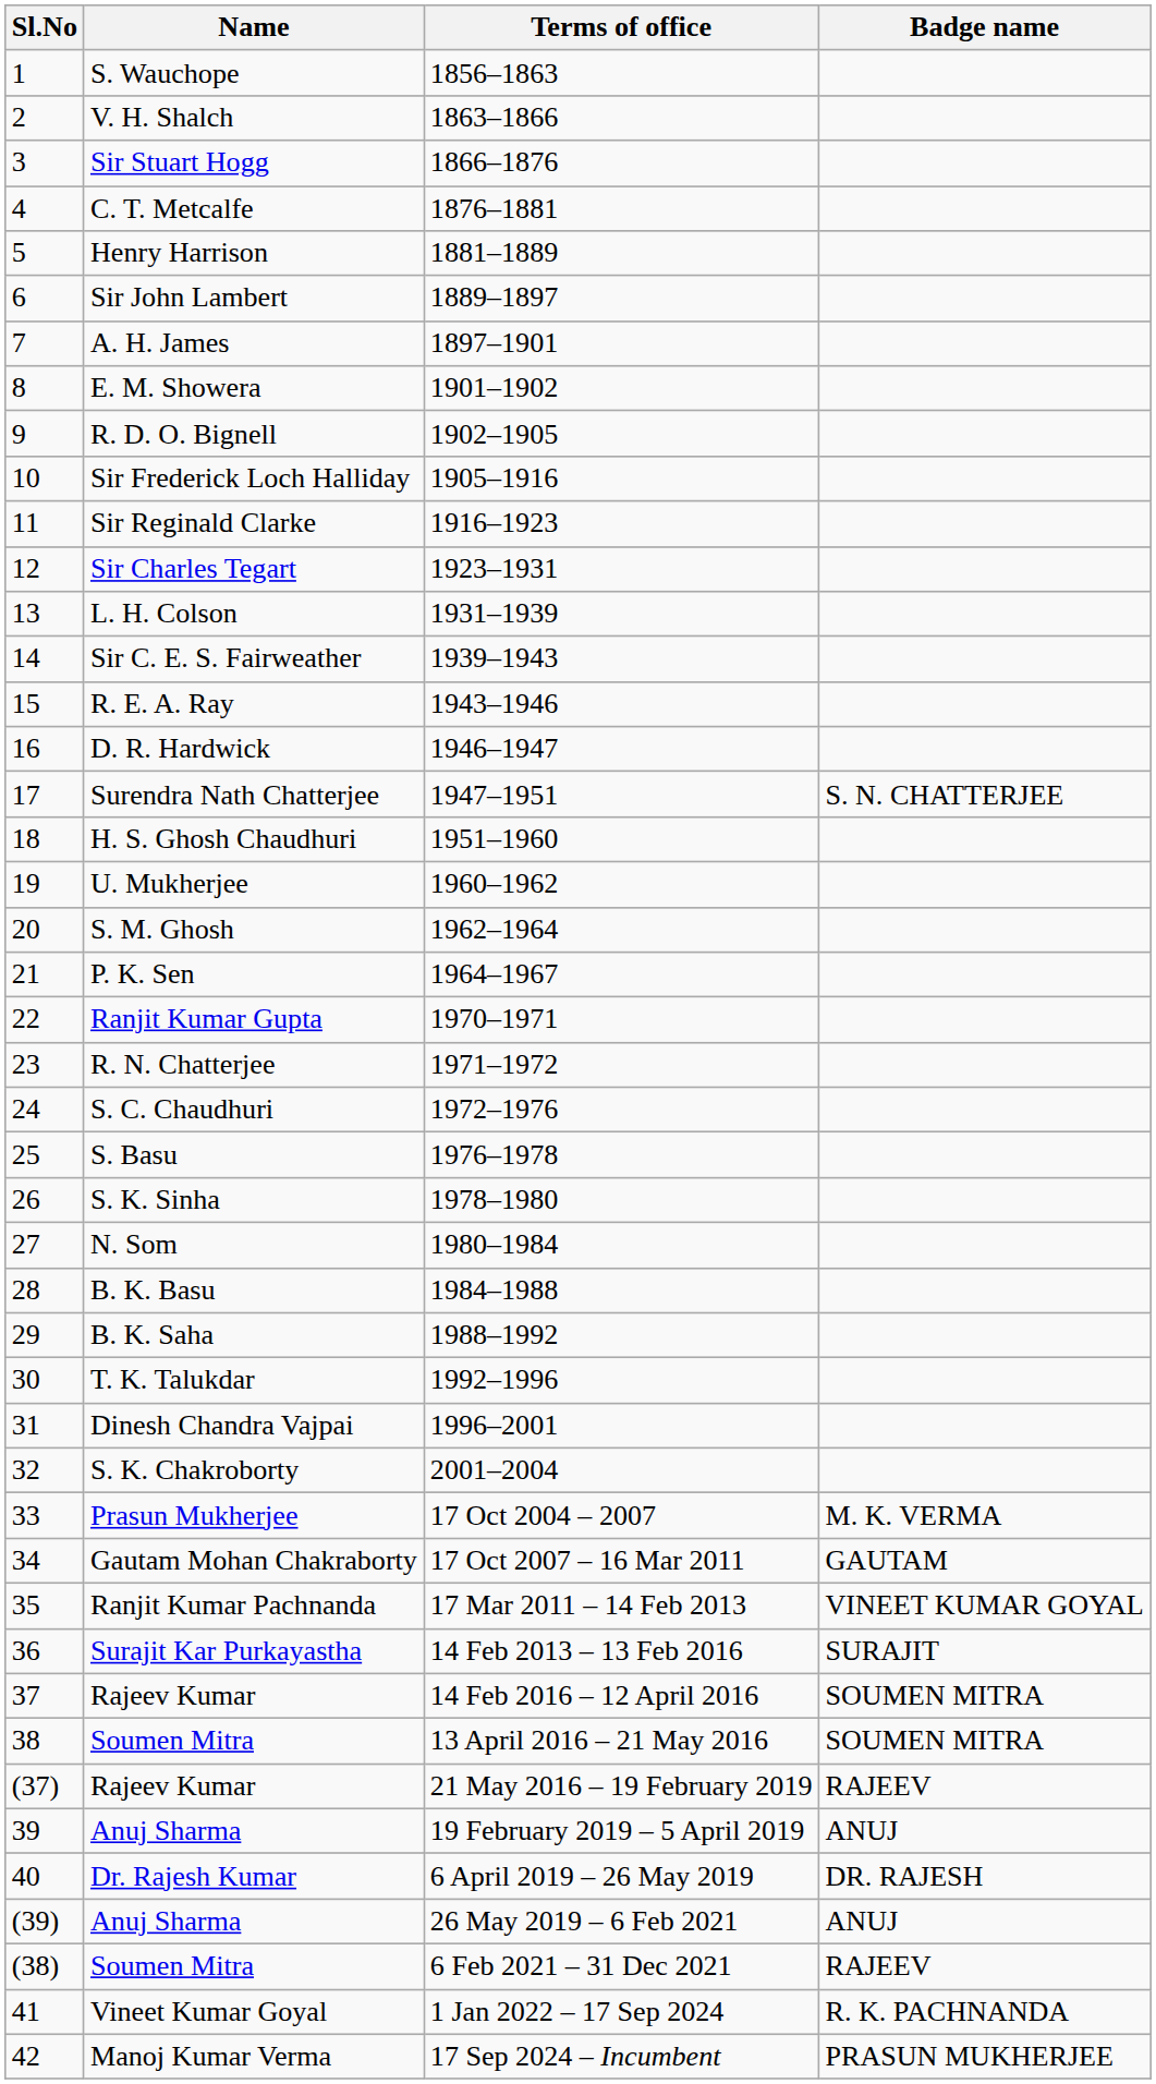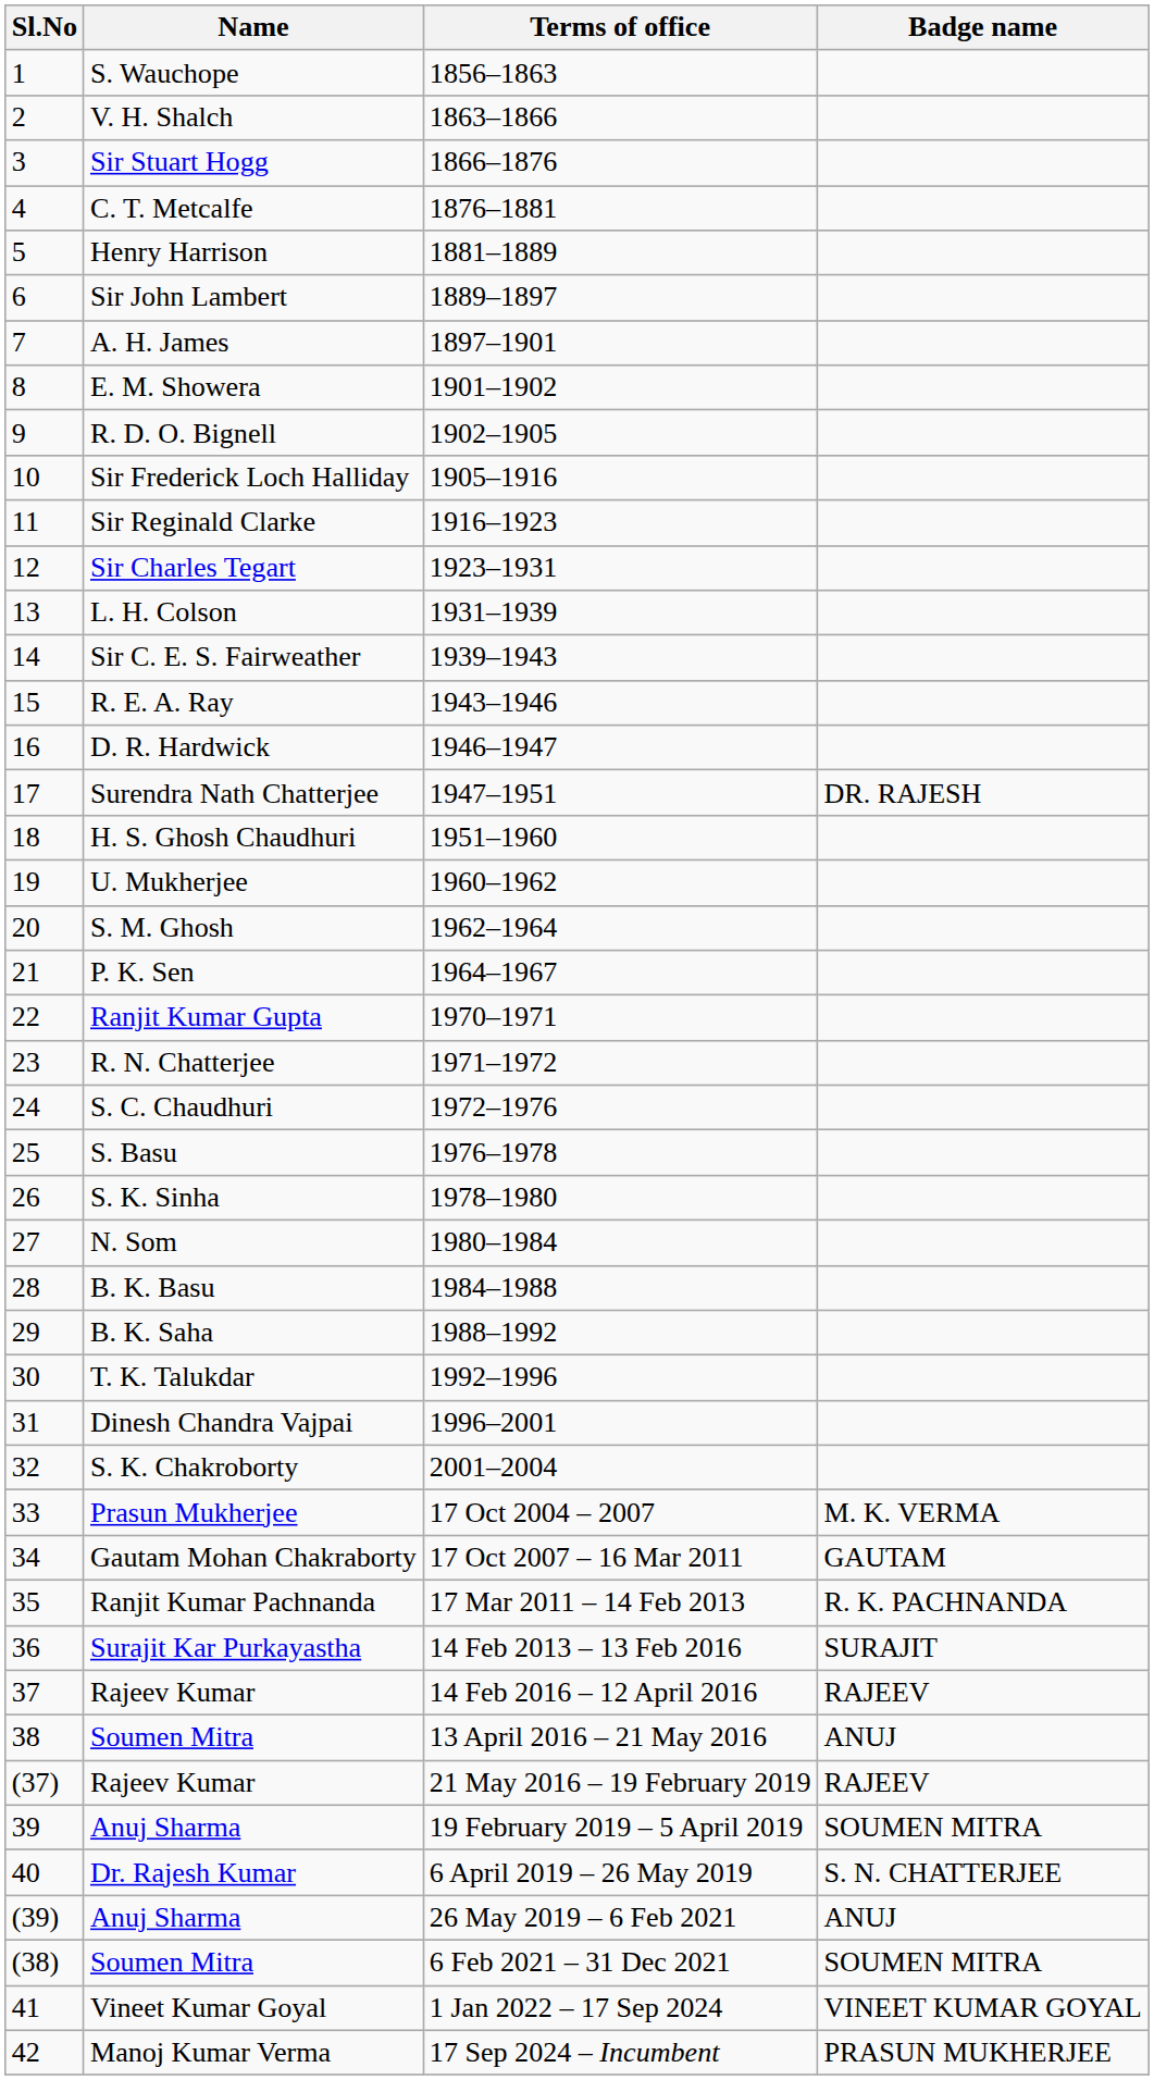 <table class="wikitable">
 <tr>
 <th>Sl.No</th>
 <th>Name</th>
 <th>Terms of office</th>
 <th>Badge name</th>
 </tr>
 <tr>
 <td>1</td>
 <td>S. Wauchope</td>
 <td>1856–1863</td>
 <td></td>
 </tr>
 <tr>
 <td>2</td>
 <td>V. H. Shalch</td>
 <td>1863–1866</td>
 <td></td>
 </tr>
 <tr>
 <td>3</td>
 <td><a href='#'>Sir Stuart Hogg</a></td>
 <td>1866–1876</td>
 <td></td>
 </tr>
 <tr>
 <td>4</td>
 <td>C. T. Metcalfe</td>
 <td>1876–1881</td>
 <td></td>
 </tr>
 <tr>
 <td>5</td>
 <td>Henry Harrison</td>
 <td>1881–1889</td>
 <td></td>
 </tr>
 <tr>
 <td>6</td>
 <td>Sir John Lambert</td>
 <td>1889–1897</td>
 <td></td>
 </tr>
 <tr>
 <td>7</td>
 <td>A. H. James</td>
 <td>1897–1901</td>
 <td></td>
 </tr>
 <tr>
 <td>8</td>
 <td>E. M. Showera</td>
 <td>1901–1902</td>
 <td></td>
 </tr>
 <tr>
 <td>9</td>
 <td>R. D. O. Bignell</td>
 <td>1902–1905</td>
 <td></td>
 </tr>
 <tr>
 <td>10</td>
 <td>Sir Frederick Loch Halliday</td>
 <td>1905–1916</td>
 <td></td>
 </tr>
 <tr>
 <td>11</td>
 <td>Sir Reginald Clarke</td>
 <td>1916–1923</td>
 <td></td>
 </tr>
 <tr>
 <td>12</td>
 <td><a href='#'>Sir Charles Tegart</a></td>
 <td>1923–1931</td>
 <td></td>
 </tr>
 <tr>
 <td>13</td>
 <td>L. H. Colson</td>
 <td>1931–1939</td>
 <td></td>
 </tr>
 <tr>
 <td>14</td>
 <td>Sir C. E. S. Fairweather</td>
 <td>1939–1943</td>
 <td></td>
 </tr>
 <tr>
 <td>15</td>
 <td>R. E. A. Ray</td>
 <td>1943–1946</td>
 <td></td>
 </tr>
 <tr>
 <td>16</td>
 <td>D. R. Hardwick</td>
 <td>1946–1947</td>
 <td></td>
 </tr>
 <tr>
 <td>17</td>
 <td>Surendra Nath Chatterjee</td>
 <td>1947–1951</td>
-<td>S. N. CHATTERJEE </td>
+<td>DR. RAJESH</td>
 </tr>
 <tr>
 <td>18</td>
 <td>H. S. Ghosh Chaudhuri</td>
 <td>1951–1960</td>
 <td></td>
 </tr>
 <tr>
 <td>19</td>
 <td>U. Mukherjee</td>
 <td>1960–1962</td>
 <td></td>
 </tr>
 <tr>
 <td>20</td>
 <td>S. M. Ghosh</td>
 <td>1962–1964</td>
 <td></td>
 </tr>
 <tr>
 <td>21</td>
 <td>P. K. Sen</td>
 <td>1964–1967</td>
 <td></td>
 </tr>
 <tr>
 <td>22</td>
 <td><a href='#'>Ranjit Kumar Gupta</a></td>
 <td>1970–1971</td>
 <td></td>
 </tr>
 <tr>
 <td>23</td>
 <td>R. N. Chatterjee</td>
 <td>1971–1972</td>
 <td></td>
 </tr>
 <tr>
 <td>24</td>
 <td>S. C. Chaudhuri</td>
 <td>1972–1976</td>
 <td></td>
 </tr>
 <tr>
 <td>25</td>
 <td>S. Basu</td>
 <td>1976–1978</td>
 <td></td>
 </tr>
 <tr>
 <td>26</td>
 <td>S. K. Sinha</td>
 <td>1978–1980</td>
 <td></td>
 </tr>
 <tr>
 <td>27</td>
 <td>N. Som</td>
 <td>1980–1984</td>
 <td></td>
 </tr>
 <tr>
 <td>28</td>
 <td>B. K. Basu</td>
 <td>1984–1988</td>
 <td></td>
 </tr>
 <tr>
 <td>29</td>
 <td>B. K. Saha</td>
 <td>1988–1992</td>
 <td></td>
 </tr>
 <tr>
 <td>30</td>
 <td>T. K. Talukdar</td>
 <td>1992–1996</td>
 <td></td>
 </tr>
 <tr>
 <td>31</td>
 <td>Dinesh Chandra Vajpai</td>
 <td>1996–2001</td>
 <td></td>
 </tr>
 <tr>
 <td>32</td>
 <td>S. K. Chakroborty</td>
 <td>2001–2004</td>
 <td></td>
 </tr>
 <tr>
 <td>33</td>
 <td><a href='#'>Prasun Mukherjee</a></td>
 <td>17 Oct 2004 – 2007</td>
 <td>M. K. VERMA</td>
 </tr>
 <tr>
 <td>34</td>
 <td>Gautam Mohan Chakraborty</td>
 <td>17 Oct 2007 – 16 Mar 2011</td>
 <td>GAUTAM</td>
 </tr>
 <tr>
 <td>35</td>
 <td>Ranjit Kumar Pachnanda</td>
 <td>17 Mar 2011 – 14 Feb 2013</td>
-<td>VINEET KUMAR GOYAL</td>
+<td>R. K. PACHNANDA</td>
 </tr>
 <tr>
 <td>36</td>
 <td><a href='#'>Surajit Kar Purkayastha</a></td>
 <td>14 Feb 2013 – 13 Feb 2016</td>
 <td>SURAJIT</td>
 </tr>
 <tr>
 <td>37</td>
 <td>Rajeev Kumar</td>
 <td>14 Feb 2016 – 12 April 2016</td>
-<td>SOUMEN MITRA</td>
+<td>RAJEEV</td>
 </tr>
 <tr>
 <td>38</td>
 <td><a href='#'>Soumen Mitra</a></td>
 <td>13 April 2016 – 21 May 2016</td>
-<td>SOUMEN MITRA</td>
+<td>ANUJ</td>
 </tr>
 <tr>
 <td>(37)</td>
 <td>Rajeev Kumar</td>
 <td>21 May 2016 – 19 February 2019</td>
 <td>RAJEEV</td>
 </tr>
 <tr>
 <td>39</td>
 <td><a href='#'>Anuj Sharma</a></td>
 <td>19 February 2019 – 5 April 2019</td>
-<td>ANUJ</td>
+<td>SOUMEN MITRA</td>
 </tr>
 <tr>
 <td>40</td>
 <td><a href='#'>Dr. Rajesh Kumar</a></td>
 <td>6 April 2019 – 26 May 2019</td>
-<td>DR. RAJESH</td>
+<td>S. N. CHATTERJEE </td>
 </tr>
 <tr>
 <td>(39)</td>
 <td><a href='#'>Anuj Sharma</a></td>
 <td>26 May 2019 – 6 Feb 2021</td>
 <td>ANUJ</td>
 </tr>
 <tr>
 <td>(38)</td>
 <td><a href='#'>Soumen Mitra</a></td>
 <td>6 Feb 2021 – 31 Dec 2021</td>
-<td>RAJEEV</td>
+<td>SOUMEN MITRA</td>
 </tr>
 <tr>
 <td>41</td>
 <td>Vineet Kumar Goyal</td>
 <td>1 Jan 2022 – 17 Sep 2024</td>
-<td>R. K. PACHNANDA</td>
+<td>VINEET KUMAR GOYAL</td>
 </tr>
 <tr>
 <td>42</td>
 <td>Manoj Kumar Verma</td>
 <td>17 Sep 2024 – <em>Incumbent</em></td>
 <td>PRASUN MUKHERJEE</td>
 </tr>
 </table>
